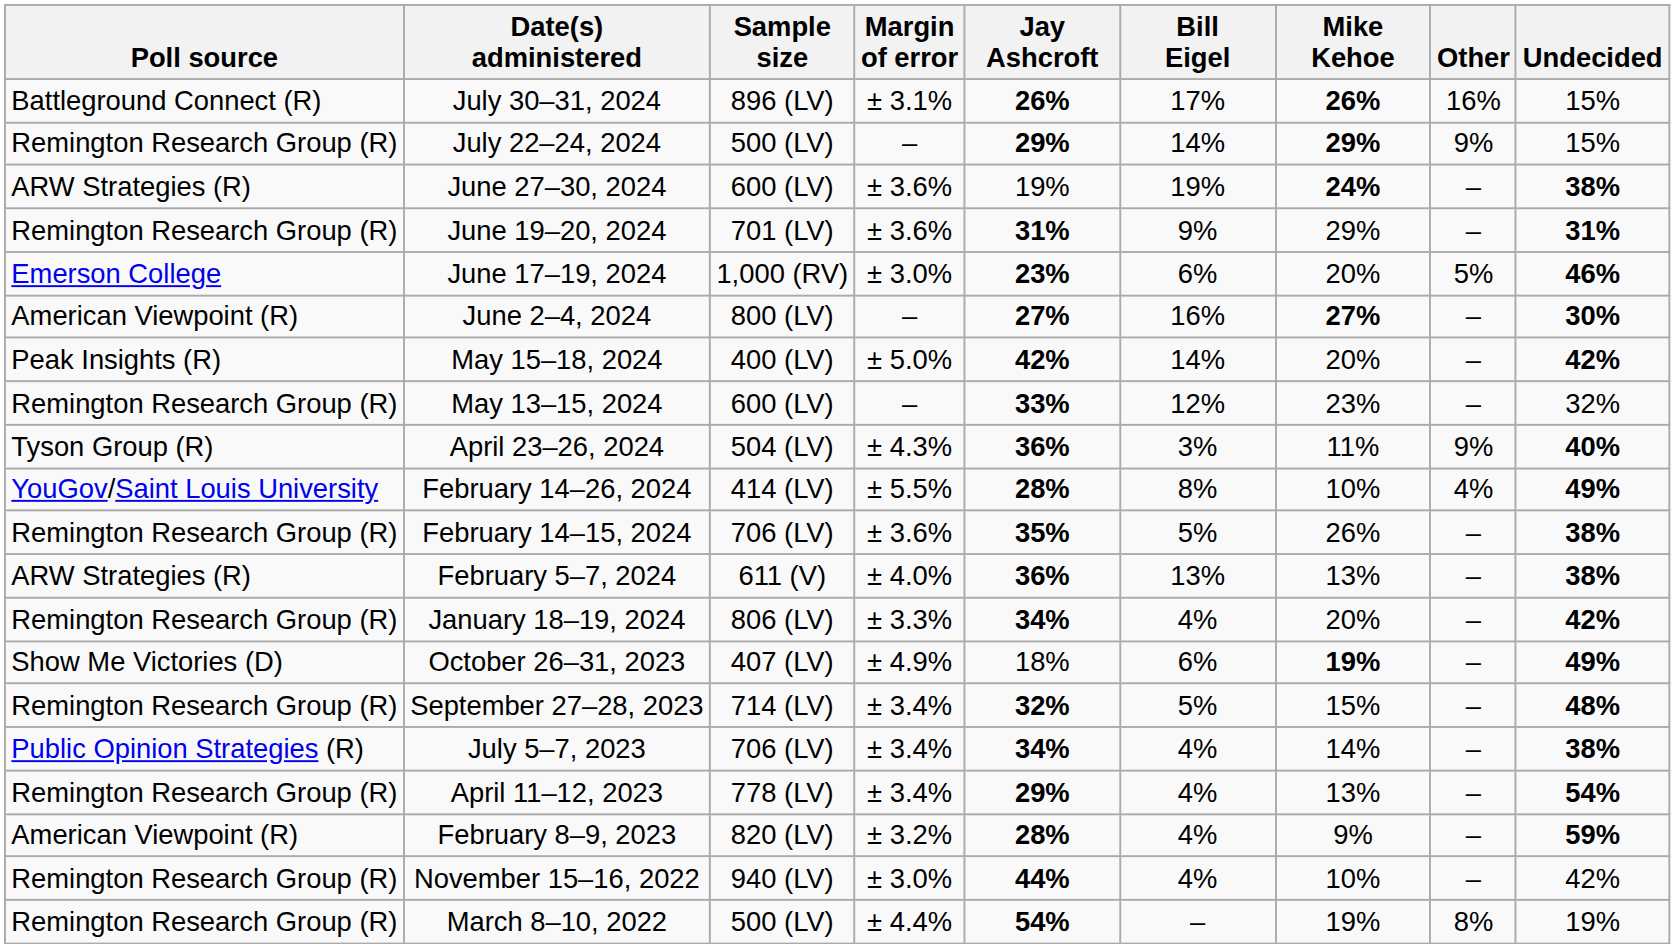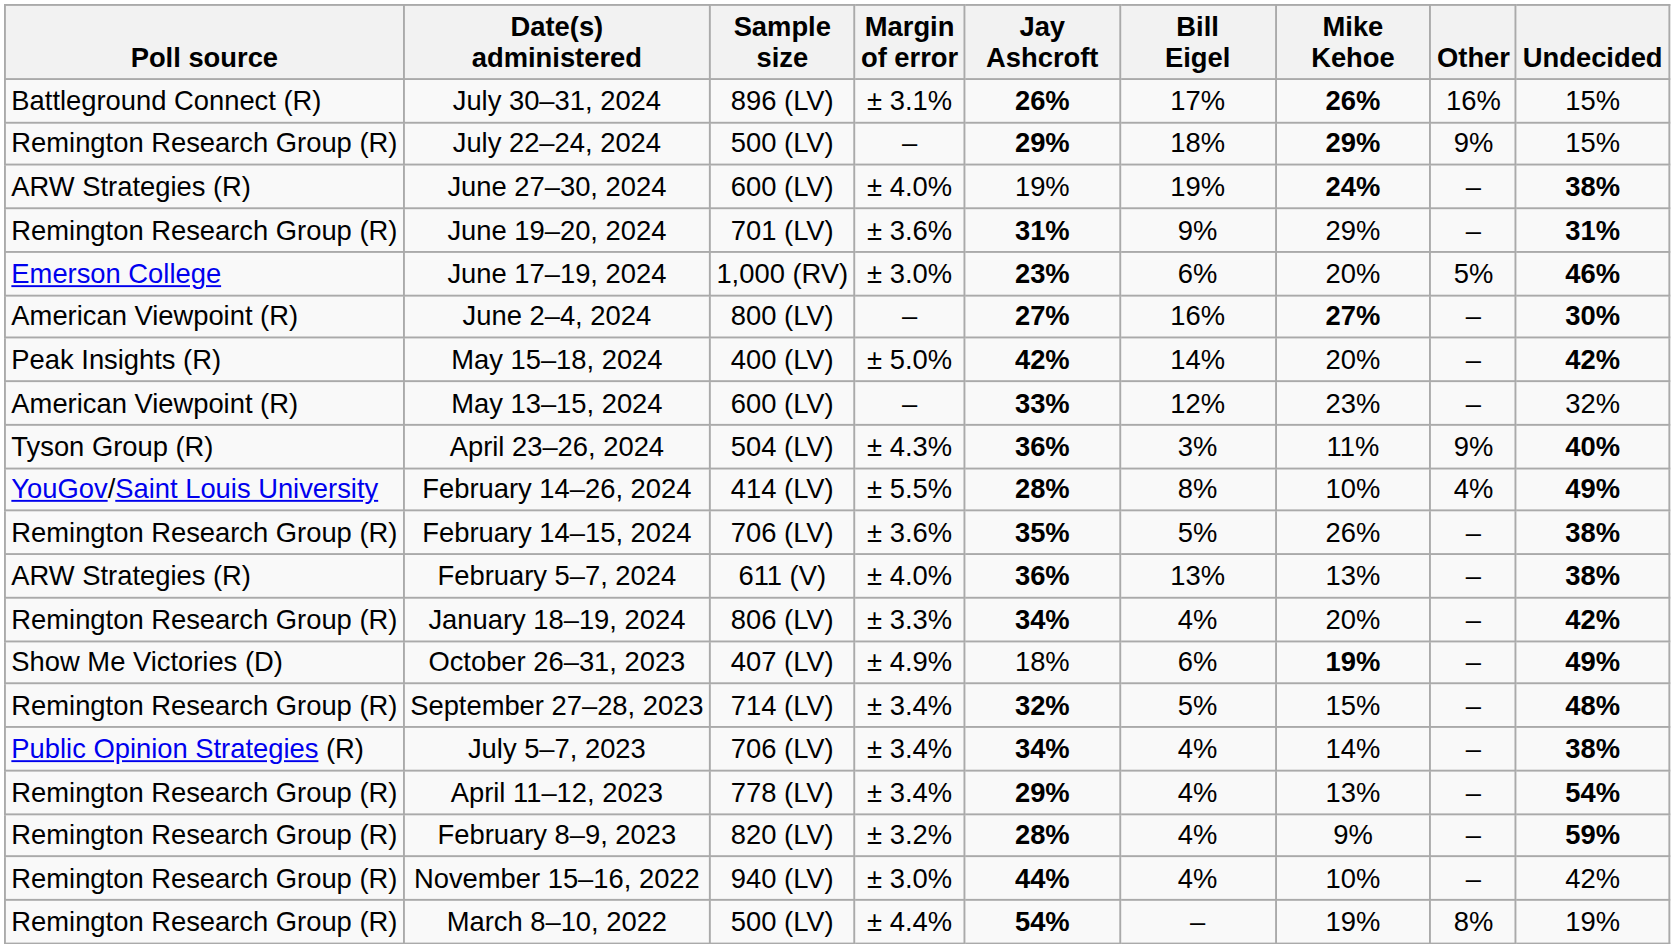 <table class="wikitable" style="font-size:90%;text-align:center;">
 <tr valign=bottom>
 <th>Poll source</th>
 <th>Date(s)<br>administered</th>
 <th>Sample<br>size</th>
 <th>Margin<br>of error</th>
 <th style="width:75px;">Jay<br>Ashcroft</th>
 <th style="width:75px;">Bill<br>Eigel</th>
 <th style="width:75px;">Mike<br>Kehoe</th>
 <th>Other</th>
 <th>Undecided</th>
 </tr>
 <tr>
 <td style="text-align:left;">Battleground Connect (R)</td>
 <td>July 30–31, 2024</td>
 <td>896 (LV)</td>
 <td>± 3.1%</td>
 <td><strong>26%</strong></td>
 <td>17%</td>
 <td><strong>26%</strong></td>
 <td>16%</td>
 <td>15%</td>
 </tr>
 <tr>
 <td style="text-align:left;">Remington Research Group (R)</td>
 <td>July 22–24, 2024</td>
 <td>500 (LV)</td>
 <td>–</td>
 <td><strong>29%</strong></td>
-<td>14%</td>
+<td>18%</td>
 <td><strong>29%</strong></td>
 <td>9%</td>
 <td>15%</td>
 </tr>
 <tr>
 <td style="text-align:left;">ARW Strategies (R)</td>
 <td>June 27–30, 2024</td>
 <td>600 (LV)</td>
-<td>± 3.6%</td>
+<td>± 4.0%</td>
 <td>19%</td>
 <td>19%</td>
 <td><strong>24%</strong></td>
 <td>–</td>
 <td><strong>38%</strong></td>
 </tr>
 <tr>
 <td style="text-align:left;">Remington Research Group (R)</td>
 <td>June 19–20, 2024</td>
 <td>701 (LV)</td>
 <td>± 3.6%</td>
 <td><strong>31%</strong></td>
 <td>9%</td>
 <td>29%</td>
 <td>–</td>
 <td><strong>31%</strong></td>
 </tr>
 <tr>
 <td style="text-align:left;"><a href='#'>Emerson College</a></td>
 <td>June 17–19, 2024</td>
 <td>1,000 (RV)</td>
 <td>± 3.0%</td>
 <td><strong>23%</strong></td>
 <td>6%</td>
 <td>20%</td>
 <td>5%</td>
 <td><strong>46%</strong></td>
 </tr>
 <tr>
 <td style="text-align:left;">American Viewpoint (R)</td>
 <td>June 2–4, 2024</td>
 <td>800 (LV)</td>
 <td>–</td>
 <td><strong>27%</strong></td>
 <td>16%</td>
 <td><strong>27%</strong></td>
 <td>–</td>
 <td><strong>30%</strong></td>
 </tr>
 <tr>
 <td style="text-align:left;">Peak Insights (R)</td>
 <td>May 15–18, 2024</td>
 <td>400 (LV)</td>
 <td>± 5.0%</td>
 <td><strong>42%</strong></td>
 <td>14%</td>
 <td>20%</td>
 <td>–</td>
 <td><strong>42%</strong></td>
 </tr>
 <tr>
-<td style="text-align:left;">Remington Research Group (R)</td>
+<td style="text-align:left;">American Viewpoint (R)</td>
 <td>May 13–15, 2024</td>
 <td>600 (LV)</td>
 <td>–</td>
 <td><strong>33%</strong></td>
 <td>12%</td>
 <td>23%</td>
 <td>–</td>
 <td>32%</td>
 </tr>
 <tr>
 <td style="text-align:left;">Tyson Group (R)</td>
 <td>April 23–26, 2024</td>
 <td>504 (LV)</td>
 <td>± 4.3%</td>
 <td><strong>36%</strong></td>
 <td>3%</td>
 <td>11%</td>
 <td>9%</td>
 <td><strong>40%</strong></td>
 </tr>
 <tr>
 <td style="text-align:left;"><a href='#'>YouGov</a>/<a href='#'>Saint Louis University</a></td>
 <td>February 14–26, 2024</td>
 <td>414 (LV)</td>
 <td>± 5.5%</td>
 <td><strong>28%</strong></td>
 <td>8%</td>
 <td>10%</td>
 <td>4%</td>
 <td><strong>49%</strong></td>
 </tr>
 <tr>
 <td style="text-align:left;">Remington Research Group (R)</td>
 <td>February 14–15, 2024</td>
 <td>706 (LV)</td>
 <td>± 3.6%</td>
 <td><strong>35%</strong></td>
 <td>5%</td>
 <td>26%</td>
 <td>–</td>
 <td><strong>38%</strong></td>
 </tr>
 <tr>
 <td style="text-align:left;">ARW Strategies (R)</td>
 <td>February 5–7, 2024</td>
 <td>611 (V)</td>
 <td>± 4.0%</td>
 <td><strong>36%</strong></td>
 <td>13%</td>
 <td>13%</td>
 <td>–</td>
 <td><strong>38%</strong></td>
 </tr>
 <tr>
 <td style="text-align:left;">Remington Research Group (R)</td>
 <td>January 18–19, 2024</td>
 <td>806 (LV)</td>
 <td>± 3.3%</td>
 <td><strong>34%</strong></td>
 <td>4%</td>
 <td>20%</td>
 <td>–</td>
 <td><strong>42%</strong></td>
 </tr>
 <tr>
 <td style="text-align:left;">Show Me Victories (D)</td>
 <td>October 26–31, 2023</td>
 <td>407 (LV)</td>
 <td>± 4.9%</td>
 <td>18%</td>
 <td>6%</td>
 <td><strong>19%</strong></td>
 <td>–</td>
 <td><strong>49%</strong></td>
 </tr>
 <tr>
 <td style="text-align:left;">Remington Research Group (R)</td>
 <td>September 27–28, 2023</td>
 <td>714 (LV)</td>
 <td>± 3.4%</td>
 <td><strong>32%</strong></td>
 <td>5%</td>
 <td>15%</td>
 <td>–</td>
 <td><strong>48%</strong></td>
 </tr>
 <tr>
 <td style="text-align:left;"><a href='#'>Public Opinion Strategies</a> (R)</td>
 <td>July 5–7, 2023</td>
 <td>706 (LV)</td>
 <td>± 3.4%</td>
 <td><strong>34%</strong></td>
 <td>4%</td>
 <td>14%</td>
 <td>–</td>
 <td><strong>38%</strong></td>
 </tr>
 <tr>
 <td style="text-align:left;">Remington Research Group (R)</td>
 <td>April 11–12, 2023</td>
 <td>778 (LV)</td>
 <td>± 3.4%</td>
 <td><strong>29%</strong></td>
 <td>4%</td>
 <td>13%</td>
 <td>–</td>
 <td><strong>54%</strong></td>
 </tr>
 <tr>
-<td style="text-align:left;">American Viewpoint (R)</td>
+<td style="text-align:left;">Remington Research Group (R)</td>
 <td>February 8–9, 2023</td>
 <td>820 (LV)</td>
 <td>± 3.2%</td>
 <td><strong>28%</strong></td>
 <td>4%</td>
 <td>9%</td>
 <td>–</td>
 <td><strong>59%</strong></td>
 </tr>
 <tr>
 <td style="text-align:left;">Remington Research Group (R)</td>
 <td>November 15–16, 2022</td>
 <td>940 (LV)</td>
 <td>± 3.0%</td>
 <td><strong>44%</strong></td>
 <td>4%</td>
 <td>10%</td>
 <td>–</td>
 <td>42%</td>
 </tr>
 <tr>
 <td style="text-align:left;">Remington Research Group (R)</td>
 <td>March 8–10, 2022</td>
 <td>500 (LV)</td>
 <td>± 4.4%</td>
 <td><strong>54%</strong></td>
 <td>–</td>
 <td>19%</td>
 <td>8%</td>
 <td>19%</td>
 </tr>
 </table>
